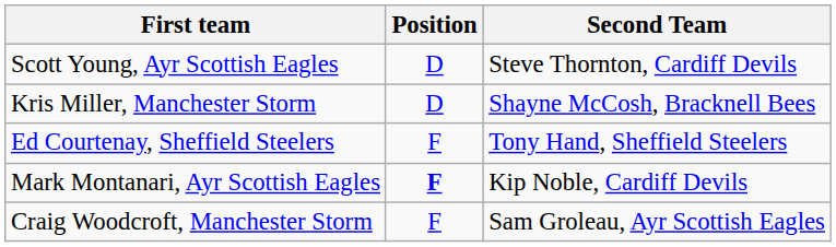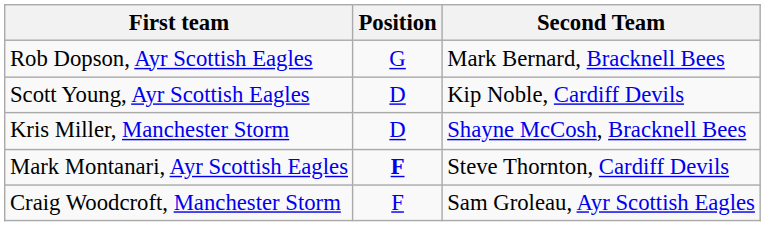 <table class="wikitable">
 <tr>
 <th>First team</th>
 <th>Position</th>
 <th>Second Team</th>
 </tr>
 <tr>
+<td>Rob Dopson, <a href='#'>Ayr Scottish Eagles</a></td>
+<td align=center><a href='#'>G</a></td>
+<td>Mark Bernard, <a href='#'>Bracknell Bees</a></td>
+</tr>
+<tr>
 <td>Scott Young, <a href='#'>Ayr Scottish Eagles</a></td>
 <td align=center><a href='#'>D</a></td>
-<td>Steve Thornton, <a href='#'>Cardiff Devils</a></td>
+<td>Kip Noble, <a href='#'>Cardiff Devils</a></td>
 </tr>
 <tr>
 <td>Kris Miller, <a href='#'>Manchester Storm</a></td>
 <td align=center><a href='#'>D</a></td>
 <td><a href='#'>Shayne McCosh</a>, <a href='#'>Bracknell Bees</a></td>
 </tr>
 <tr>
-<td><a href='#'>Ed Courtenay</a>, <a href='#'>Sheffield Steelers</a></td>
-<td align=center><a href='#'>F</a></td>
-<td><a href='#'>Tony Hand</a>, <a href='#'>Sheffield Steelers</a></td>
-</tr>
-<tr>
 <td>Mark Montanari, <a href='#'>Ayr Scottish Eagles</a></td>
 <td align=center><strong><a href='#'>F</a></strong></td>
-<td>Kip Noble, <a href='#'>Cardiff Devils</a></td>
+<td>Steve Thornton, <a href='#'>Cardiff Devils</a></td>
 </tr>
 <tr>
 <td>Craig Woodcroft, <a href='#'>Manchester Storm</a></td>
 <td align=center><a href='#'>F</a></td>
 <td>Sam Groleau, <a href='#'>Ayr Scottish Eagles</a></td>
 </tr>
 </table>
